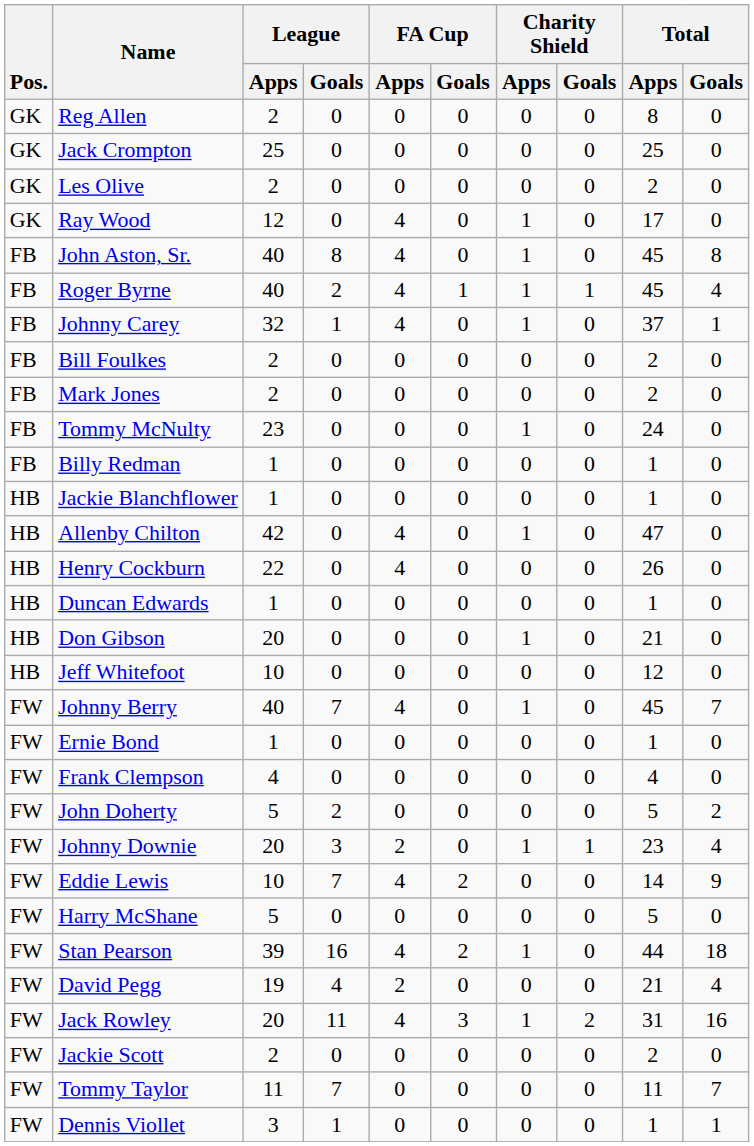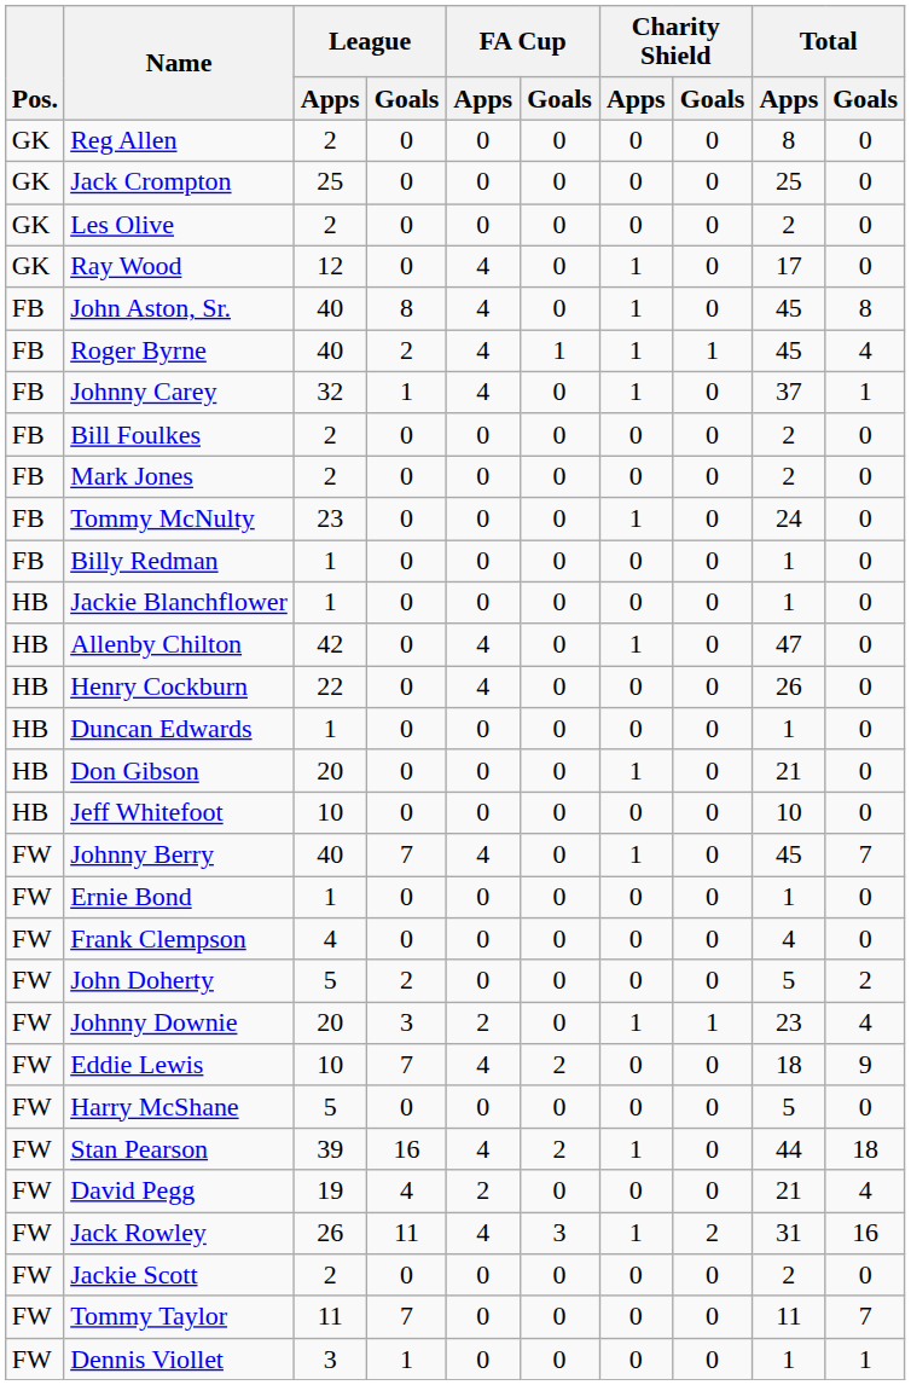 <table class="wikitable" style="text-align:center">
 <tr>
 <th rowspan="2" valign="bottom">Pos.</th>
 <th rowspan="2">Name</th>
 <th colspan="2" width="85">League</th>
 <th colspan="2" width="85">FA Cup</th>
 <th colspan="2" width="85">Charity Shield</th>
 <th colspan="2" width="85">Total</th>
 </tr>
 <tr>
 <th>Apps</th>
 <th>Goals</th>
 <th>Apps</th>
 <th>Goals</th>
 <th>Apps</th>
 <th>Goals</th>
 <th>Apps</th>
 <th>Goals</th>
 </tr>
 <tr>
 <td align="left">GK</td>
 <td align="left"> <a href='#'>Reg Allen</a></td>
 <td>2</td>
 <td>0</td>
 <td>0</td>
 <td>0</td>
 <td>0</td>
 <td>0</td>
 <td>8</td>
 <td>0</td>
 </tr>
 <tr>
 <td align="left">GK</td>
 <td align="left"> <a href='#'>Jack Crompton</a></td>
 <td>25</td>
 <td>0</td>
 <td>0</td>
 <td>0</td>
 <td>0</td>
 <td>0</td>
 <td>25</td>
 <td>0</td>
 </tr>
 <tr>
 <td align="left">GK</td>
 <td align="left"> <a href='#'>Les Olive</a></td>
 <td>2</td>
 <td>0</td>
 <td>0</td>
 <td>0</td>
 <td>0</td>
 <td>0</td>
 <td>2</td>
 <td>0</td>
 </tr>
 <tr>
 <td align="left">GK</td>
 <td align="left"> <a href='#'>Ray Wood</a></td>
 <td>12</td>
 <td>0</td>
 <td>4</td>
 <td>0</td>
 <td>1</td>
 <td>0</td>
 <td>17</td>
 <td>0</td>
 </tr>
 <tr>
 <td align="left">FB</td>
 <td align="left"> <a href='#'>John Aston, Sr.</a></td>
 <td>40</td>
 <td>8</td>
 <td>4</td>
 <td>0</td>
 <td>1</td>
 <td>0</td>
 <td>45</td>
 <td>8</td>
 </tr>
 <tr>
 <td align="left">FB</td>
 <td align="left"> <a href='#'>Roger Byrne</a></td>
 <td>40</td>
 <td>2</td>
 <td>4</td>
 <td>1</td>
 <td>1</td>
 <td>1</td>
 <td>45</td>
 <td>4</td>
 </tr>
 <tr>
 <td align="left">FB</td>
 <td align="left"> <a href='#'>Johnny Carey</a></td>
 <td>32</td>
 <td>1</td>
 <td>4</td>
 <td>0</td>
 <td>1</td>
 <td>0</td>
 <td>37</td>
 <td>1</td>
 </tr>
 <tr>
 <td align="left">FB</td>
 <td align="left"> <a href='#'>Bill Foulkes</a></td>
 <td>2</td>
 <td>0</td>
 <td>0</td>
 <td>0</td>
 <td>0</td>
 <td>0</td>
 <td>2</td>
 <td>0</td>
 </tr>
 <tr>
 <td align="left">FB</td>
 <td align="left"> <a href='#'>Mark Jones</a></td>
 <td>2</td>
 <td>0</td>
 <td>0</td>
 <td>0</td>
 <td>0</td>
 <td>0</td>
 <td>2</td>
 <td>0</td>
 </tr>
 <tr>
 <td align="left">FB</td>
 <td align="left"> <a href='#'>Tommy McNulty</a></td>
 <td>23</td>
 <td>0</td>
 <td>0</td>
 <td>0</td>
 <td>1</td>
 <td>0</td>
 <td>24</td>
 <td>0</td>
 </tr>
 <tr>
 <td align="left">FB</td>
 <td align="left"> <a href='#'>Billy Redman</a></td>
 <td>1</td>
 <td>0</td>
 <td>0</td>
 <td>0</td>
 <td>0</td>
 <td>0</td>
 <td>1</td>
 <td>0</td>
 </tr>
 <tr>
 <td align="left">HB</td>
 <td align="left"> <a href='#'>Jackie Blanchflower</a></td>
 <td>1</td>
 <td>0</td>
 <td>0</td>
 <td>0</td>
 <td>0</td>
 <td>0</td>
 <td>1</td>
 <td>0</td>
 </tr>
 <tr>
 <td align="left">HB</td>
 <td align="left"> <a href='#'>Allenby Chilton</a></td>
 <td>42</td>
 <td>0</td>
 <td>4</td>
 <td>0</td>
 <td>1</td>
 <td>0</td>
 <td>47</td>
 <td>0</td>
 </tr>
 <tr>
 <td align="left">HB</td>
 <td align="left"> <a href='#'>Henry Cockburn</a></td>
 <td>22</td>
 <td>0</td>
 <td>4</td>
 <td>0</td>
 <td>0</td>
 <td>0</td>
 <td>26</td>
 <td>0</td>
 </tr>
 <tr>
 <td align="left">HB</td>
 <td align="left"> <a href='#'>Duncan Edwards</a></td>
 <td>1</td>
 <td>0</td>
 <td>0</td>
 <td>0</td>
 <td>0</td>
 <td>0</td>
 <td>1</td>
 <td>0</td>
 </tr>
 <tr>
 <td align="left">HB</td>
 <td align="left"> <a href='#'>Don Gibson</a></td>
 <td>20</td>
 <td>0</td>
 <td>0</td>
 <td>0</td>
 <td>1</td>
 <td>0</td>
 <td>21</td>
 <td>0</td>
 </tr>
 <tr>
 <td align="left">HB</td>
 <td align="left"> <a href='#'>Jeff Whitefoot</a></td>
 <td>10</td>
 <td>0</td>
 <td>0</td>
 <td>0</td>
 <td>0</td>
 <td>0</td>
-<td>12</td>
+<td>10</td>
 <td>0</td>
 </tr>
 <tr>
 <td align="left">FW</td>
 <td align="left"> <a href='#'>Johnny Berry</a></td>
 <td>40</td>
 <td>7</td>
 <td>4</td>
 <td>0</td>
 <td>1</td>
 <td>0</td>
 <td>45</td>
 <td>7</td>
 </tr>
 <tr>
 <td align="left">FW</td>
 <td align="left"> <a href='#'>Ernie Bond</a></td>
 <td>1</td>
 <td>0</td>
 <td>0</td>
 <td>0</td>
 <td>0</td>
 <td>0</td>
 <td>1</td>
 <td>0</td>
 </tr>
 <tr>
 <td align="left">FW</td>
 <td align="left"> <a href='#'>Frank Clempson</a></td>
 <td>4</td>
 <td>0</td>
 <td>0</td>
 <td>0</td>
 <td>0</td>
 <td>0</td>
 <td>4</td>
 <td>0</td>
 </tr>
 <tr>
 <td align="left">FW</td>
 <td align="left"> <a href='#'>John Doherty</a></td>
 <td>5</td>
 <td>2</td>
 <td>0</td>
 <td>0</td>
 <td>0</td>
 <td>0</td>
 <td>5</td>
 <td>2</td>
 </tr>
 <tr>
 <td align="left">FW</td>
 <td align="left"> <a href='#'>Johnny Downie</a></td>
 <td>20</td>
 <td>3</td>
 <td>2</td>
 <td>0</td>
 <td>1</td>
 <td>1</td>
 <td>23</td>
 <td>4</td>
 </tr>
 <tr>
 <td align="left">FW</td>
 <td align="left"> <a href='#'>Eddie Lewis</a></td>
 <td>10</td>
 <td>7</td>
 <td>4</td>
 <td>2</td>
 <td>0</td>
 <td>0</td>
-<td>14</td>
+<td>18</td>
 <td>9</td>
 </tr>
 <tr>
 <td align="left">FW</td>
 <td align="left"> <a href='#'>Harry McShane</a></td>
 <td>5</td>
 <td>0</td>
 <td>0</td>
 <td>0</td>
 <td>0</td>
 <td>0</td>
 <td>5</td>
 <td>0</td>
 </tr>
 <tr>
 <td align="left">FW</td>
 <td align="left"> <a href='#'>Stan Pearson</a></td>
 <td>39</td>
 <td>16</td>
 <td>4</td>
 <td>2</td>
 <td>1</td>
 <td>0</td>
 <td>44</td>
 <td>18</td>
 </tr>
 <tr>
 <td align="left">FW</td>
 <td align="left"> <a href='#'>David Pegg</a></td>
 <td>19</td>
 <td>4</td>
 <td>2</td>
 <td>0</td>
 <td>0</td>
 <td>0</td>
 <td>21</td>
 <td>4</td>
 </tr>
 <tr>
 <td align="left">FW</td>
 <td align="left"> <a href='#'>Jack Rowley</a></td>
-<td>20</td>
+<td>26</td>
 <td>11</td>
 <td>4</td>
 <td>3</td>
 <td>1</td>
 <td>2</td>
 <td>31</td>
 <td>16</td>
 </tr>
 <tr>
 <td align="left">FW</td>
 <td align="left"> <a href='#'>Jackie Scott</a></td>
 <td>2</td>
 <td>0</td>
 <td>0</td>
 <td>0</td>
 <td>0</td>
 <td>0</td>
 <td>2</td>
 <td>0</td>
 </tr>
 <tr>
 <td align="left">FW</td>
 <td align="left"> <a href='#'>Tommy Taylor</a></td>
 <td>11</td>
 <td>7</td>
 <td>0</td>
 <td>0</td>
 <td>0</td>
 <td>0</td>
 <td>11</td>
 <td>7</td>
 </tr>
 <tr>
 <td align="left">FW</td>
 <td align="left"> <a href='#'>Dennis Viollet</a></td>
 <td>3</td>
 <td>1</td>
 <td>0</td>
 <td>0</td>
 <td>0</td>
 <td>0</td>
 <td>1</td>
 <td>1</td>
 </tr>
 </table>
